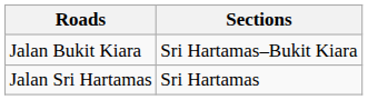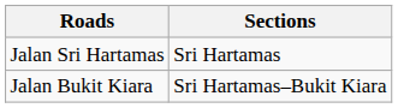 <table class=wikitable>
 <tr>
 <th>Roads</th>
 <th>Sections</th>
 </tr>
 <tr>
+<td>Jalan Sri Hartamas</td>
+<td>Sri Hartamas</td>
+</tr>
+<tr>
 <td>Jalan Bukit Kiara</td>
 <td>Sri Hartamas–Bukit Kiara</td>
 </tr>
-<tr>
-<td>Jalan Sri Hartamas</td>
-<td>Sri Hartamas</td>
-</tr>
 </table>
